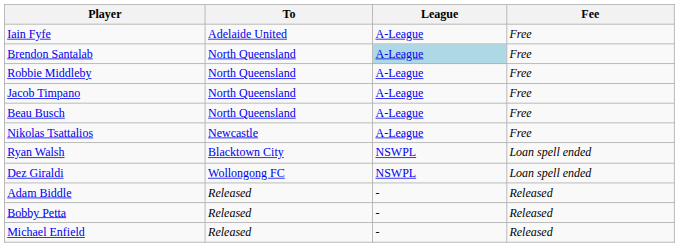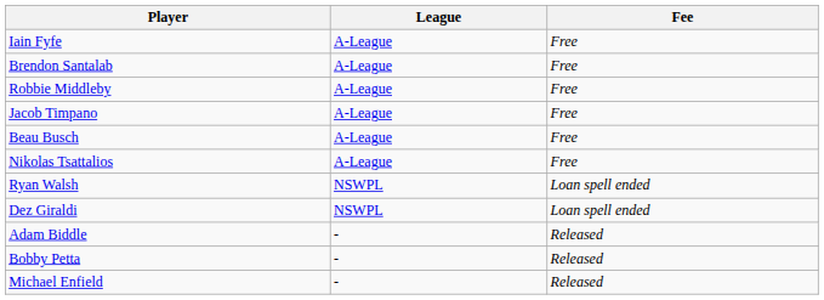 <table class="wikitable" style="text-align:center; font-size:95%;width:96%; text-align:left">
 <tr>
 <th width=30%>Player</th>
-<th width=25%>To</th>
 <th width=20%>League</th>
 <th width=25%>Fee</th>
 </tr>
 <tr>
 <td>  <a href='#'>Iain Fyfe</a></td>
-<td><a href='#'>Adelaide United</a></td>
 <td> <a href='#'>A-League</a></td>
 <td><em>Free</em></td>
 </tr>
 <tr>
 <td> <a href='#'>Brendon Santalab</a></td>
-<td><a href='#'>North Queensland</a></td>
-<td style="background: lightblue;"> <a href='#'>A-League</a></td>
+<td> <a href='#'>A-League</a></td>
 <td><em>Free</em></td>
 </tr>
 <tr>
 <td> <a href='#'>Robbie Middleby</a></td>
-<td><a href='#'>North Queensland</a></td>
 <td> <a href='#'>A-League</a></td>
 <td><em>Free</em></td>
 </tr>
 <tr>
 <td> <a href='#'>Jacob Timpano</a></td>
-<td><a href='#'>North Queensland</a></td>
 <td> <a href='#'>A-League</a></td>
 <td><em>Free</em></td>
 </tr>
 <tr>
 <td> <a href='#'>Beau Busch</a></td>
-<td><a href='#'>North Queensland</a></td>
 <td> <a href='#'>A-League</a></td>
 <td><em>Free</em></td>
 </tr>
 <tr>
 <td> <a href='#'>Nikolas Tsattalios</a></td>
-<td><a href='#'>Newcastle</a></td>
 <td> <a href='#'>A-League</a></td>
 <td><em>Free</em></td>
 </tr>
 <tr>
 <td> <a href='#'>Ryan Walsh</a></td>
-<td><a href='#'>Blacktown City</a></td>
 <td> <a href='#'>NSWPL</a></td>
 <td><em>Loan spell ended</em></td>
 </tr>
 <tr>
 <td> <a href='#'>Dez Giraldi</a></td>
-<td><a href='#'>Wollongong FC</a></td>
 <td> <a href='#'>NSWPL</a></td>
 <td><em>Loan spell ended</em></td>
 </tr>
 <tr>
 <td> <a href='#'>Adam Biddle</a></td>
-<td><em>Released</em></td>
 <td><em>-</em></td>
 <td><em>Released</em></td>
 </tr>
 <tr>
 <td> <a href='#'>Bobby Petta</a></td>
-<td><em>Released</em></td>
 <td><em>-</em></td>
 <td><em>Released</em></td>
 </tr>
 <tr>
 <td> <a href='#'>Michael Enfield</a></td>
-<td><em>Released</em></td>
 <td><em>-</em></td>
 <td><em>Released</em></td>
 </tr>
 </table>
